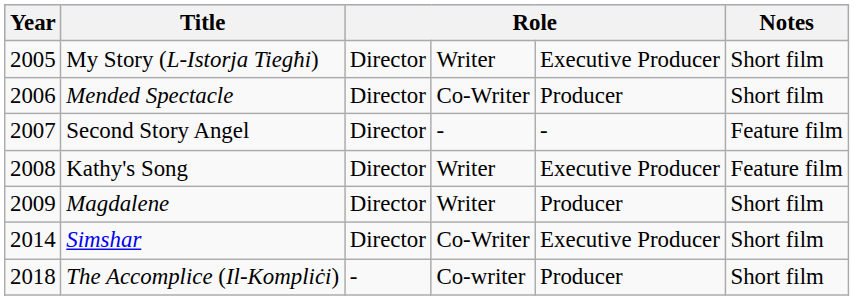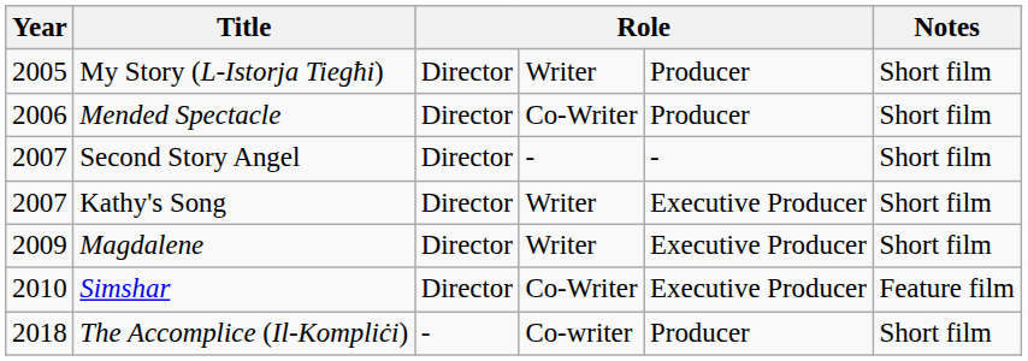 <table class="wikitable">
 <tr style="background:#B0C4DE; text-align:center;"|>
 <th>Year</th>
 <th>Title</th>
 <th colspan="3">Role</th>
 <th>Notes</th>
 </tr>
 <tr>
 <td>2005</td>
 <td>My Story (<em>L-Istorja Tiegħi</em>)</td>
 <td>Director</td>
 <td>Writer</td>
-<td>Executive Producer</td>
+<td>Producer</td>
 <td>Short film</td>
 </tr>
 <tr>
 <td>2006</td>
 <td><em>Mended Spectacle</em></td>
 <td>Director</td>
 <td>Co-Writer</td>
 <td>Producer</td>
 <td>Short film</td>
 </tr>
 <tr>
 <td>2007</td>
 <td>Second Story Angel</td>
 <td>Director</td>
 <td>-</td>
 <td>-</td>
-<td>Feature film</td>
+<td>Short film</td>
 </tr>
 <tr>
-<td>2008</td>
+<td>2007</td>
 <td>Kathy's Song</td>
 <td>Director</td>
 <td>Writer</td>
 <td>Executive Producer</td>
-<td>Feature film</td>
+<td>Short film</td>
 </tr>
 <tr>
 <td>2009</td>
 <td><em>Magdalene</em></td>
 <td>Director</td>
 <td>Writer</td>
-<td>Producer</td>
+<td>Executive Producer</td>
 <td>Short film</td>
 </tr>
 <tr>
-<td>2014</td>
+<td>2010</td>
 <td><em><a href='#'>Simshar</a></em></td>
 <td>Director</td>
 <td>Co-Writer</td>
 <td>Executive Producer</td>
-<td>Short film</td>
+<td>Feature film</td>
 </tr>
 <tr>
 <td>2018</td>
 <td><em>The Accomplice</em> (<em>Il-Kompliċi</em>)</td>
 <td>-</td>
 <td>Co-writer</td>
 <td>Producer</td>
 <td>Short film</td>
 </tr>
 </table>
